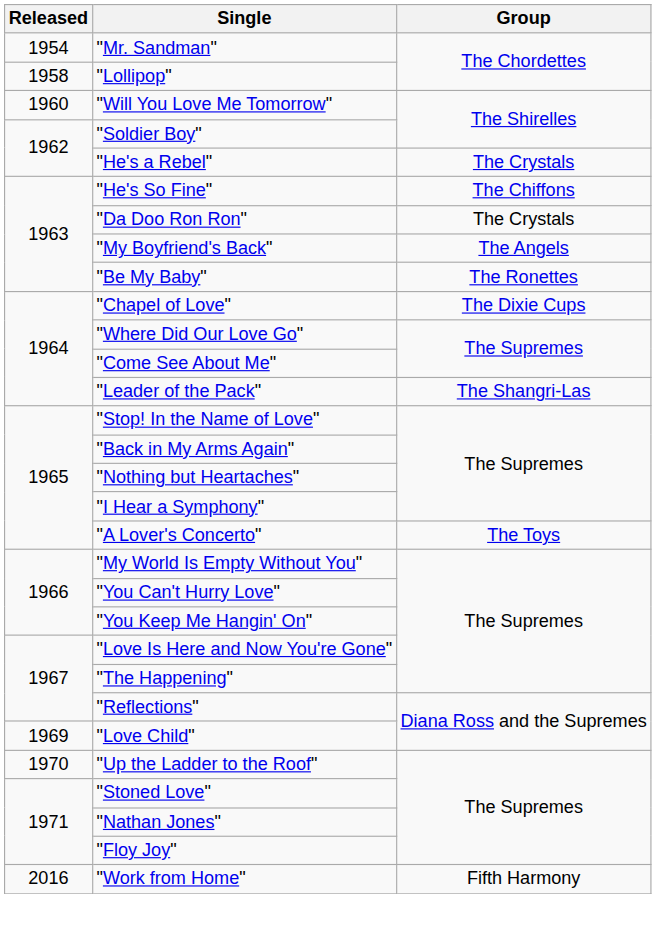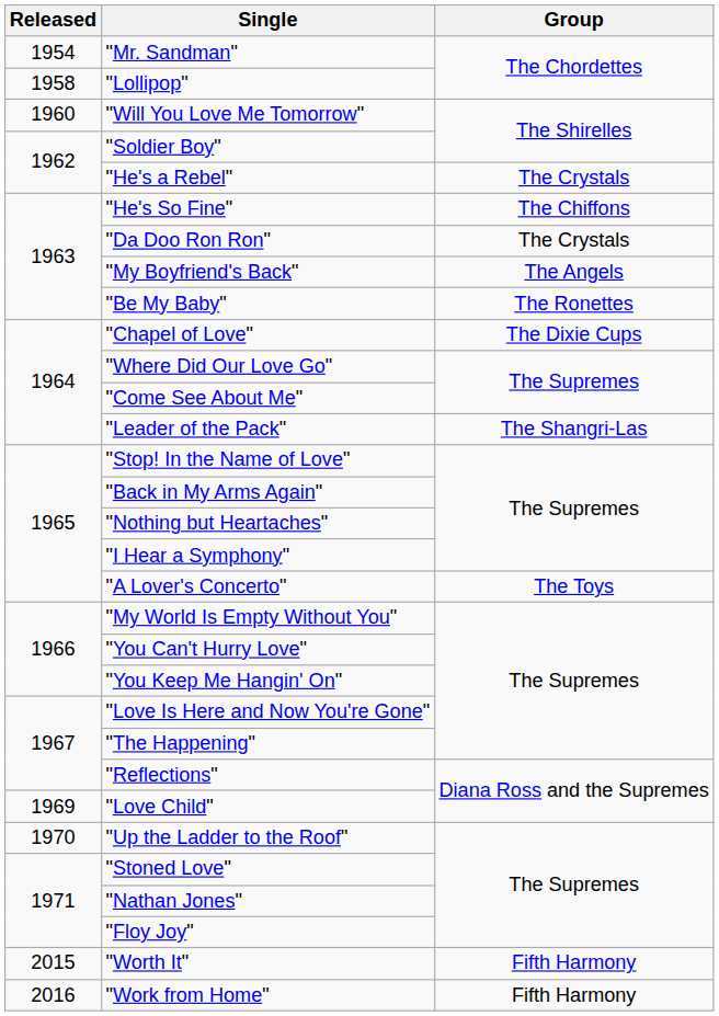 <table class="wikitable" style="text-align:center;">
 <tr>
 <th>Released</th>
 <th>Single</th>
 <th>Group</th>
 </tr>
 <tr>
 <td>1954</td>
 <td style="text-align:left">"<a href='#'>Mr. Sandman</a>"</td>
 <td rowspan=2><a href='#'>The Chordettes</a></td>
 </tr>
 <tr>
 <td>1958</td>
 <td style="text-align:left">"<a href='#'>Lollipop</a>"</td>
 </tr>
 <tr>
 <td>1960</td>
 <td style="text-align:left">"<a href='#'>Will You Love Me Tomorrow</a>"</td>
 <td rowspan=2><a href='#'>The Shirelles</a></td>
 </tr>
 <tr>
 <td rowspan=2>1962</td>
 <td style="text-align:left">"<a href='#'>Soldier Boy</a>"</td>
 </tr>
 <tr>
 <td style="text-align:left">"<a href='#'>He's a Rebel</a>"</td>
 <td><a href='#'>The Crystals</a></td>
 </tr>
 <tr>
 <td rowspan=4>1963</td>
 <td style="text-align:left">"<a href='#'>He's So Fine</a>"</td>
 <td><a href='#'>The Chiffons</a></td>
 </tr>
 <tr>
 <td style="text-align:left">"<a href='#'>Da Doo Ron Ron</a>"</td>
 <td>The Crystals</td>
 </tr>
 <tr>
 <td style="text-align:left">"<a href='#'>My Boyfriend's Back</a>"</td>
 <td><a href='#'>The Angels</a></td>
 </tr>
 <tr>
 <td style="text-align:left">"<a href='#'>Be My Baby</a>"</td>
 <td><a href='#'>The Ronettes</a></td>
 </tr>
 <tr>
 <td rowspan=4>1964</td>
 <td style="text-align:left">"<a href='#'>Chapel of Love</a>"</td>
 <td><a href='#'>The Dixie Cups</a></td>
 </tr>
 <tr>
 <td style="text-align:left">"<a href='#'>Where Did Our Love Go</a>"</td>
 <td rowspan=2><a href='#'>The Supremes</a></td>
 </tr>
 <tr>
 <td style="text-align:left">"<a href='#'>Come See About Me</a>"</td>
 </tr>
 <tr>
 <td style="text-align:left">"<a href='#'>Leader of the Pack</a>"</td>
 <td><a href='#'>The Shangri-Las</a></td>
 </tr>
 <tr>
 <td rowspan=5>1965</td>
 <td style="text-align:left">"<a href='#'>Stop! In the Name of Love</a>"</td>
 <td rowspan=4>The Supremes</td>
 </tr>
 <tr>
 <td style="text-align:left">"<a href='#'>Back in My Arms Again</a>"</td>
 </tr>
 <tr>
 <td style="text-align:left">"<a href='#'>Nothing but Heartaches</a>"</td>
 </tr>
 <tr>
 <td style="text-align:left">"<a href='#'>I Hear a Symphony</a>"</td>
 </tr>
 <tr>
 <td style="text-align:left">"<a href='#'>A Lover's Concerto</a>"</td>
 <td><a href='#'>The Toys</a></td>
 </tr>
 <tr>
 <td rowspan=3>1966</td>
 <td style="text-align:left">"<a href='#'>My World Is Empty Without You</a>"</td>
 <td rowspan=5>The Supremes</td>
 </tr>
 <tr>
 <td style="text-align:left">"<a href='#'>You Can't Hurry Love</a>"</td>
 </tr>
 <tr>
 <td style="text-align:left">"<a href='#'>You Keep Me Hangin' On</a>"</td>
 </tr>
 <tr>
 <td rowspan=3>1967</td>
 <td style="text-align:left">"<a href='#'>Love Is Here and Now You're Gone</a>"</td>
 </tr>
 <tr>
 <td style="text-align:left">"<a href='#'>The Happening</a>"</td>
 </tr>
 <tr>
 <td style="text-align:left">"<a href='#'>Reflections</a>"</td>
 <td rowspan=2><a href='#'>Diana Ross</a> and the Supremes</td>
 </tr>
 <tr>
 <td>1969</td>
 <td style="text-align:left">"<a href='#'>Love Child</a>"</td>
 </tr>
 <tr>
 <td>1970</td>
 <td style="text-align:left">"<a href='#'>Up the Ladder to the Roof</a>"</td>
 <td rowspan="4">The Supremes</td>
 </tr>
 <tr>
 <td rowspan="3">1971</td>
 <td style="text-align:left">"<a href='#'>Stoned Love</a>"</td>
 </tr>
 <tr>
 <td style="text-align:left">"<a href='#'>Nathan Jones</a>"</td>
 </tr>
 <tr>
 <td style="text-align:left">"<a href='#'>Floy Joy</a>"</td>
 </tr>
 <tr>
+<td>2015</td>
+<td style="text-align:left">"<a href='#'>Worth It</a>"</td>
+<td><a href='#'>Fifth Harmony</a></td>
+</tr>
+<tr>
 <td>2016</td>
 <td style="text-align:left">"<a href='#'>Work from Home</a>"</td>
 <td>Fifth Harmony</td>
 </tr>
 </table>
